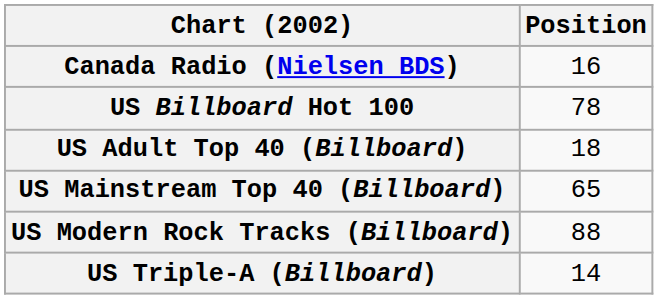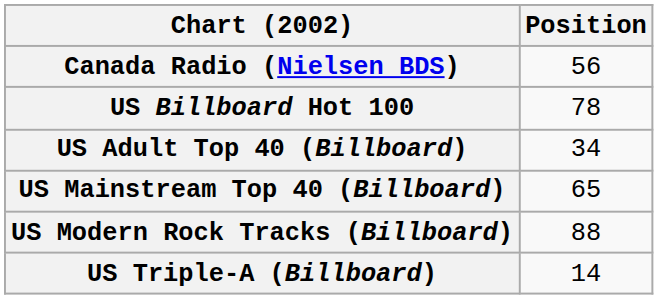 <table class="wikitable sortable plainrowheaders" style="text-align:center">
 <tr>
 <th>Chart (2002)</th>
 <th>Position</th>
 </tr>
 <tr>
 <th scope="row">Canada Radio (<a href='#'>Nielsen BDS</a>)</th>
-<td>16</td>
+<td>56</td>
 </tr>
 <tr>
 <th scope="row">US <em>Billboard</em> Hot 100</th>
 <td>78</td>
 </tr>
 <tr>
 <th scope="row">US Adult Top 40 (<em>Billboard</em>)</th>
-<td>18</td>
+<td>34</td>
 </tr>
 <tr>
 <th scope="row">US Mainstream Top 40 (<em>Billboard</em>)</th>
 <td>65</td>
 </tr>
 <tr>
 <th scope="row">US Modern Rock Tracks (<em>Billboard</em>)</th>
 <td>88</td>
 </tr>
 <tr>
 <th scope="row">US Triple-A (<em>Billboard</em>)</th>
 <td>14</td>
 </tr>
 </table>
